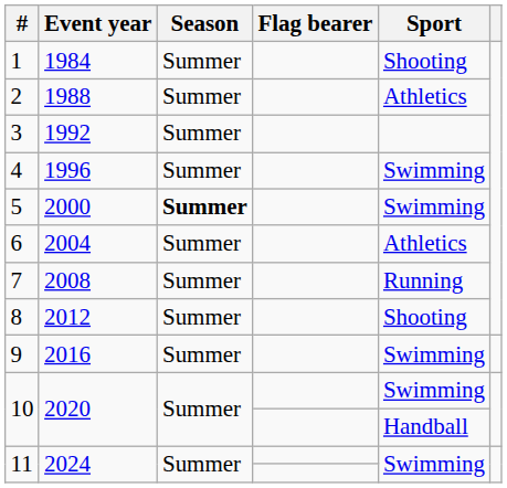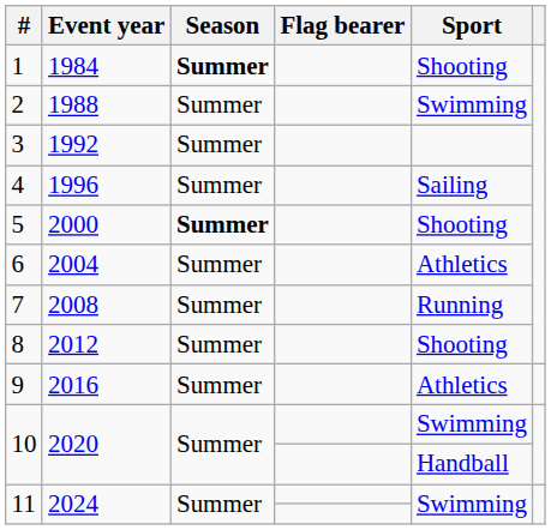 <table class="wikitable sortable">
 <tr>
 <th>#</th>
 <th>Event year</th>
 <th>Season</th>
 <th>Flag bearer</th>
 <th>Sport</th>
 <th></th>
 </tr>
 <tr>
 <td>1</td>
 <td><a href='#'>1984</a></td>
-<td>Summer</td>
+<td><strong>Summer</strong></td>
 <td></td>
 <td><a href='#'>Shooting</a></td>
 <td rowspan=8></td>
 </tr>
 <tr>
 <td>2</td>
 <td><a href='#'>1988</a></td>
 <td>Summer</td>
 <td></td>
-<td><a href='#'>Athletics</a></td>
+<td><a href='#'>Swimming</a></td>
 </tr>
 <tr>
 <td>3</td>
 <td><a href='#'>1992</a></td>
 <td>Summer</td>
 <td></td>
 <td></td>
 </tr>
 <tr>
 <td>4</td>
 <td><a href='#'>1996</a></td>
 <td>Summer</td>
 <td></td>
-<td><a href='#'>Swimming</a></td>
+<td><a href='#'>Sailing</a></td>
 </tr>
 <tr>
 <td>5</td>
 <td><a href='#'>2000</a></td>
 <td><strong>Summer</strong></td>
 <td></td>
-<td><a href='#'>Swimming</a></td>
+<td><a href='#'>Shooting</a></td>
 </tr>
 <tr>
 <td>6</td>
 <td><a href='#'>2004</a></td>
 <td>Summer</td>
 <td></td>
 <td><a href='#'>Athletics</a></td>
 </tr>
 <tr>
 <td>7</td>
 <td><a href='#'>2008</a></td>
 <td>Summer</td>
 <td></td>
 <td><a href='#'>Running</a></td>
 </tr>
 <tr>
 <td>8</td>
 <td><a href='#'>2012</a></td>
 <td>Summer</td>
 <td></td>
 <td><a href='#'>Shooting</a></td>
 </tr>
 <tr>
 <td>9</td>
 <td><a href='#'>2016</a></td>
 <td>Summer</td>
 <td></td>
-<td><a href='#'>Swimming</a></td>
+<td><a href='#'>Athletics</a></td>
 <td></td>
 </tr>
 <tr>
 <td rowspan=2>10</td>
 <td rowspan=2><a href='#'>2020</a></td>
 <td rowspan=2>Summer</td>
 <td></td>
 <td><a href='#'>Swimming</a></td>
 <td rowspan=2></td>
 </tr>
 <tr>
 <td></td>
 <td><a href='#'>Handball</a></td>
 </tr>
 <tr>
 <td rowspan=2>11</td>
 <td rowspan=2><a href='#'>2024</a></td>
 <td rowspan=2>Summer</td>
 <td></td>
 <td rowspan=2><a href='#'>Swimming</a></td>
 <td rowspan=2></td>
 </tr>
 <tr>
 <td></td>
 </tr>
 </table>
